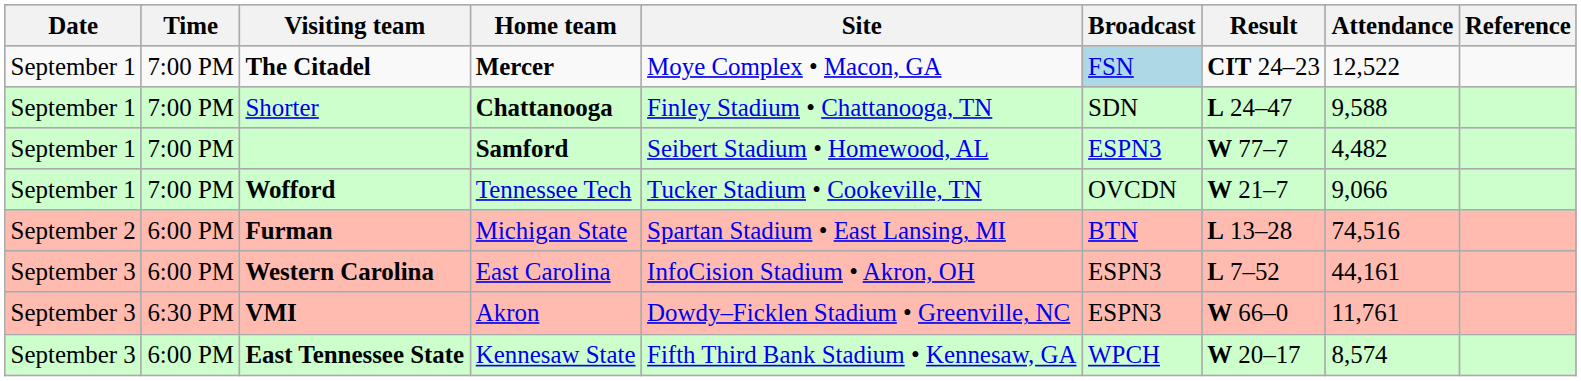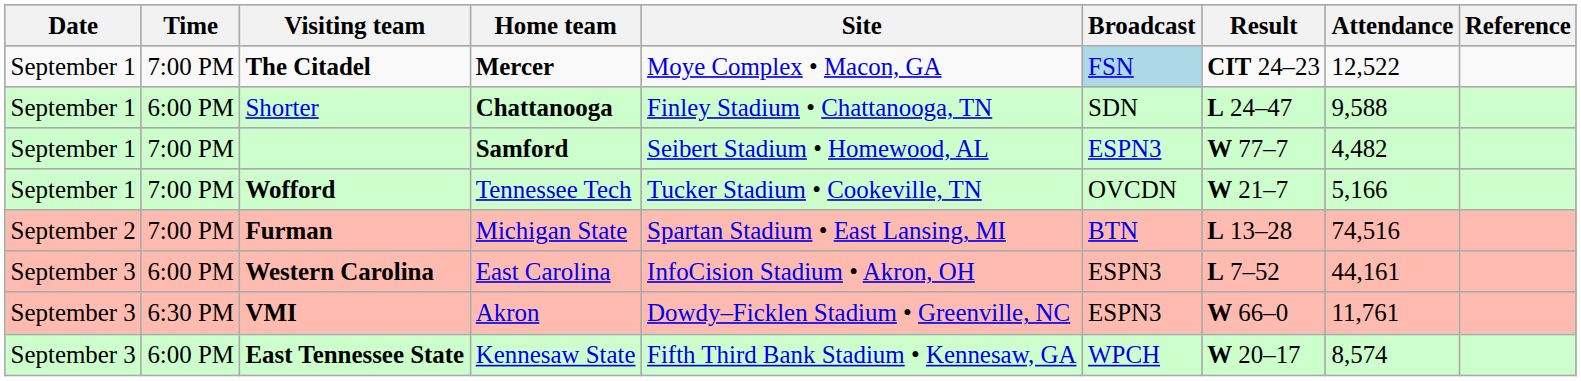 <table class="wikitable" style="font-size:95%;">
 <tr>
 <th>Date</th>
 <th>Time</th>
 <th>Visiting team</th>
 <th>Home team</th>
 <th>Site</th>
 <th>Broadcast</th>
 <th>Result</th>
 <th>Attendance</th>
 <th class="unsortable">Reference</th>
 </tr>
 <tr>
 <td>September 1</td>
 <td>7:00 PM</td>
 <td><strong>The Citadel</strong></td>
 <td><strong>Mercer</strong></td>
 <td><a href='#'>Moye Complex</a> • <a href='#'>Macon, GA</a></td>
 <td style="background: lightblue;"><a href='#'>FSN</a></td>
 <td><strong>CIT</strong> 24–23</td>
 <td>12,522</td>
 <td></td>
 </tr>
 <tr bgcolor=ccffcc>
 <td>September 1</td>
-<td>7:00 PM</td>
+<td>6:00 PM</td>
 <td><a href='#'>Shorter</a></td>
 <td><strong>Chattanooga</strong></td>
 <td><a href='#'>Finley Stadium</a> • <a href='#'>Chattanooga, TN</a></td>
 <td>SDN</td>
 <td><strong>L</strong> 24–47</td>
 <td>9,588</td>
 <td></td>
 </tr>
 <tr bgcolor=ccffcc>
 <td>September 1</td>
 <td>7:00 PM</td>
 <td></td>
 <td><strong>Samford</strong></td>
 <td><a href='#'>Seibert Stadium</a> • <a href='#'>Homewood, AL</a></td>
 <td><a href='#'>ESPN3</a></td>
 <td><strong>W</strong> 77–7</td>
 <td>4,482</td>
 <td></td>
 </tr>
 <tr bgcolor=ccffcc>
 <td>September 1</td>
 <td>7:00 PM</td>
 <td><strong>Wofford</strong></td>
 <td><a href='#'>Tennessee Tech</a></td>
 <td><a href='#'>Tucker Stadium</a> • <a href='#'>Cookeville, TN</a></td>
 <td>OVCDN</td>
 <td><strong>W</strong> 21–7</td>
-<td>9,066</td>
+<td>5,166</td>
 <td></td>
 </tr>
 <tr bgcolor=ffbbb>
 <td>September 2</td>
-<td>6:00 PM</td>
+<td>7:00 PM</td>
 <td><strong>Furman</strong></td>
 <td><a href='#'>Michigan State</a></td>
 <td><a href='#'>Spartan Stadium</a> • <a href='#'>East Lansing, MI</a></td>
 <td><a href='#'>BTN</a></td>
 <td><strong>L</strong> 13–28</td>
 <td>74,516</td>
 <td></td>
 </tr>
 <tr bgcolor=ffbbb>
 <td>September 3</td>
 <td>6:00 PM</td>
 <td><strong>Western Carolina</strong></td>
 <td><a href='#'>East Carolina</a></td>
 <td><a href='#'>InfoCision Stadium</a> • <a href='#'>Akron, OH</a></td>
 <td>ESPN3</td>
 <td><strong>L</strong> 7–52</td>
 <td>44,161</td>
 <td></td>
 </tr>
 <tr bgcolor=ffbbb>
 <td>September 3</td>
 <td>6:30 PM</td>
 <td><strong>VMI</strong></td>
 <td><a href='#'>Akron</a></td>
 <td><a href='#'>Dowdy–Ficklen Stadium</a> • <a href='#'>Greenville, NC</a></td>
 <td>ESPN3</td>
 <td><strong>W</strong> 66–0</td>
 <td>11,761</td>
 <td></td>
 </tr>
 <tr bgcolor=ccffcc>
 <td>September 3</td>
 <td>6:00 PM</td>
 <td><strong>East Tennessee State</strong></td>
 <td><a href='#'>Kennesaw State</a></td>
 <td><a href='#'>Fifth Third Bank Stadium</a> • <a href='#'>Kennesaw, GA</a></td>
 <td><a href='#'>WPCH</a></td>
 <td><strong>W</strong> 20–17</td>
 <td>8,574</td>
 <td></td>
 </tr>
 </table>
